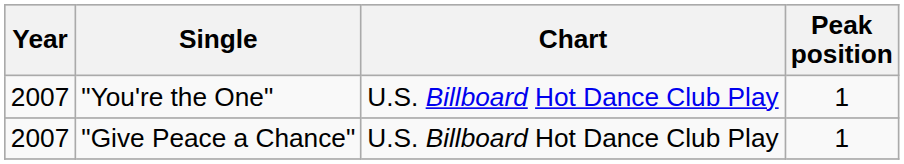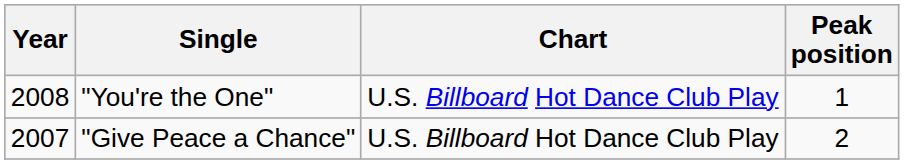 <table class=wikitable>
 <tr>
 <th>Year</th>
 <th>Single</th>
 <th>Chart</th>
 <th>Peak<br>position</th>
 </tr>
 <tr>
-<td>2007</td>
+<td>2008</td>
 <td>"You're the One"</td>
 <td>U.S. <em><a href='#'>Billboard</a></em> <a href='#'>Hot Dance Club Play</a></td>
 <td align=center>1</td>
 </tr>
 <tr>
 <td>2007</td>
 <td>"Give Peace a Chance"</td>
 <td>U.S. <em>Billboard</em> Hot Dance Club Play</td>
-<td align=center>1</td>
+<td align=center>2</td>
 </tr>
 </table>
